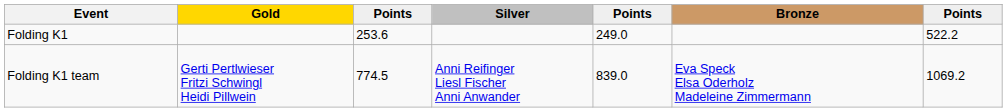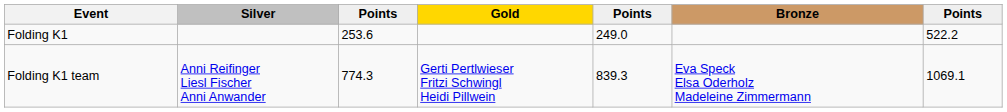 <table class="wikitable" width=100%>
 <tr>
 <th>Event</th>
+<td align=center bgcolor="silver"><strong>Silver</strong></td>
+<td align=center bgcolor="EFEFEF"><strong>Points</strong></td>
 <td align=center bgcolor="gold"><strong>Gold</strong></td>
-<td align=center bgcolor="EFEFEF"><strong>Points</strong></td>
-<td align=center bgcolor="silver"><strong>Silver</strong></td>
 <td align=center bgcolor="EFEFEF"><strong>Points</strong></td>
 <td align=center bgcolor="CC9966"><strong>Bronze</strong></td>
 <td align=center bgcolor="EFEFEF"><strong>Points</strong></td>
 </tr>
 <tr>
 <td>Folding K1</td>
 <td></td>
 <td>253.6</td>
 <td></td>
 <td>249.0</td>
 <td></td>
 <td>522.2</td>
 </tr>
 <tr>
 <td>Folding K1 team</td>
+<td><br><a href='#'>Anni Reifinger</a><br><a href='#'>Liesl Fischer</a><br><a href='#'>Anni Anwander</a></td>
+<td>774.3</td>
 <td><br><a href='#'>Gerti Pertlwieser</a><br><a href='#'>Fritzi Schwingl</a><br><a href='#'>Heidi Pillwein</a></td>
-<td>774.5</td>
-<td><br><a href='#'>Anni Reifinger</a><br><a href='#'>Liesl Fischer</a><br><a href='#'>Anni Anwander</a></td>
-<td>839.0</td>
+<td>839.3</td>
 <td><br><a href='#'>Eva Speck</a><br><a href='#'>Elsa Oderholz</a><br><a href='#'>Madeleine Zimmermann</a></td>
-<td>1069.2</td>
+<td>1069.1</td>
 </tr>
 </table>
